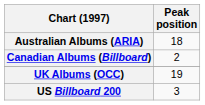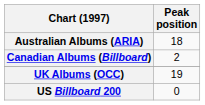 <table class="wikitable sortable plainrowheaders">
 <tr>
 <th>Chart (1997)</th>
 <th>Peak<br>position</th>
 </tr>
 <tr>
 <th scope="row">Australian Albums (<a href='#'>ARIA</a>)</th>
 <td align="center">18</td>
 </tr>
 <tr>
 <th scope="row"><a href='#'>Canadian Albums</a> (<em><a href='#'>Billboard</a></em>)</th>
 <td align="center">2</td>
 </tr>
 <tr>
 </tr>
 <tr>
 </tr>
 <tr>
 </tr>
 <tr>
 </tr>
 <tr>
 </tr>
 <tr>
 <th scope="row"><a href='#'>UK Albums</a> (<a href='#'>OCC</a>)</th>
 <td align="center">19</td>
 </tr>
 <tr>
 <th scope="row">US <a href='#'><em>Billboard</em> 200</a></th>
-<td align="center">3</td>
+<td align="center">0</td>
 </tr>
 </table>
